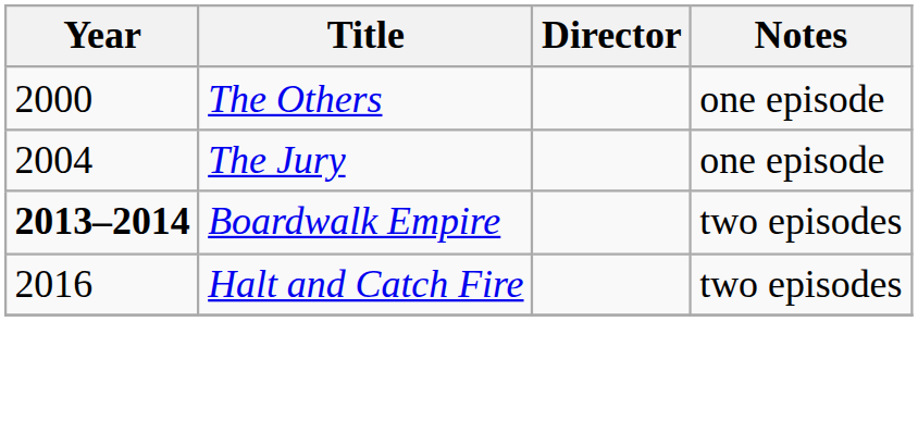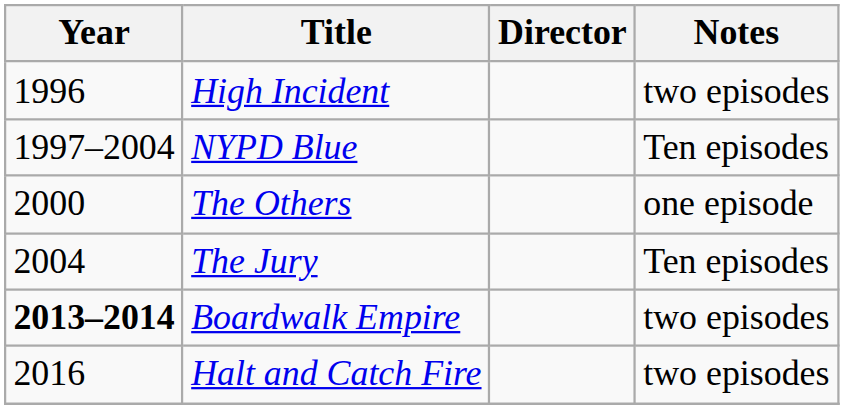 <table class="wikitable">
 <tr>
 <th>Year</th>
 <th>Title</th>
 <th>Director</th>
 <th>Notes</th>
+</tr>
+<tr>
+<td>1996</td>
+<td><em><a href='#'>High Incident</a></em></td>
+<td></td>
+<td>two episodes</td>
+</tr>
+<tr>
+<td>1997–2004</td>
+<td><em><a href='#'>NYPD Blue</a></em></td>
+<td></td>
+<td>Ten episodes</td>
 </tr>
 <tr>
 <td>2000</td>
 <td><em><a href='#'>The Others</a></em></td>
 <td></td>
 <td>one episode</td>
 </tr>
 <tr>
 <td>2004</td>
 <td><em><a href='#'>The Jury</a></em></td>
 <td></td>
-<td>one episode</td>
+<td>Ten episodes</td>
 </tr>
 <tr>
 <td><strong>2013–2014</strong></td>
 <td><em><a href='#'>Boardwalk Empire</a></em></td>
 <td></td>
 <td>two episodes</td>
 </tr>
 <tr>
 <td>2016</td>
 <td><em><a href='#'>Halt and Catch Fire</a></em></td>
 <td></td>
 <td>two episodes</td>
 </tr>
 <tr>
 </tr>
 </table>
